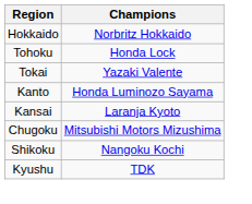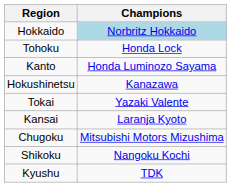 <table class="wikitable" style="text-align:center;">
 <tr>
 <th>Region</th>
 <th>Champions</th>
 </tr>
 <tr>
 <td>Hokkaido</td>
-<td><a href='#'>Norbritz Hokkaido</a></td>
+<td style="background: lightblue;"><a href='#'>Norbritz Hokkaido</a></td>
 </tr>
 <tr>
 <td>Tohoku</td>
 <td><a href='#'>Honda Lock</a></td>
 </tr>
 <tr>
+<td>Kanto</td>
+<td><a href='#'>Honda Luminozo Sayama</a></td>
+</tr>
+<tr>
+<td>Hokushinetsu</td>
+<td><a href='#'>Kanazawa</a></td>
+</tr>
+<tr>
 <td>Tokai</td>
 <td><a href='#'>Yazaki Valente</a></td>
-</tr>
-<tr>
-<td>Kanto</td>
-<td><a href='#'>Honda Luminozo Sayama</a></td>
 </tr>
 <tr>
 <td>Kansai</td>
 <td><a href='#'>Laranja Kyoto</a></td>
 </tr>
 <tr>
 <td>Chugoku</td>
 <td><a href='#'>Mitsubishi Motors Mizushima</a></td>
 </tr>
 <tr>
 <td>Shikoku</td>
 <td><a href='#'>Nangoku Kochi</a></td>
 </tr>
 <tr>
 <td>Kyushu</td>
 <td><a href='#'>TDK</a></td>
 </tr>
 </table>
